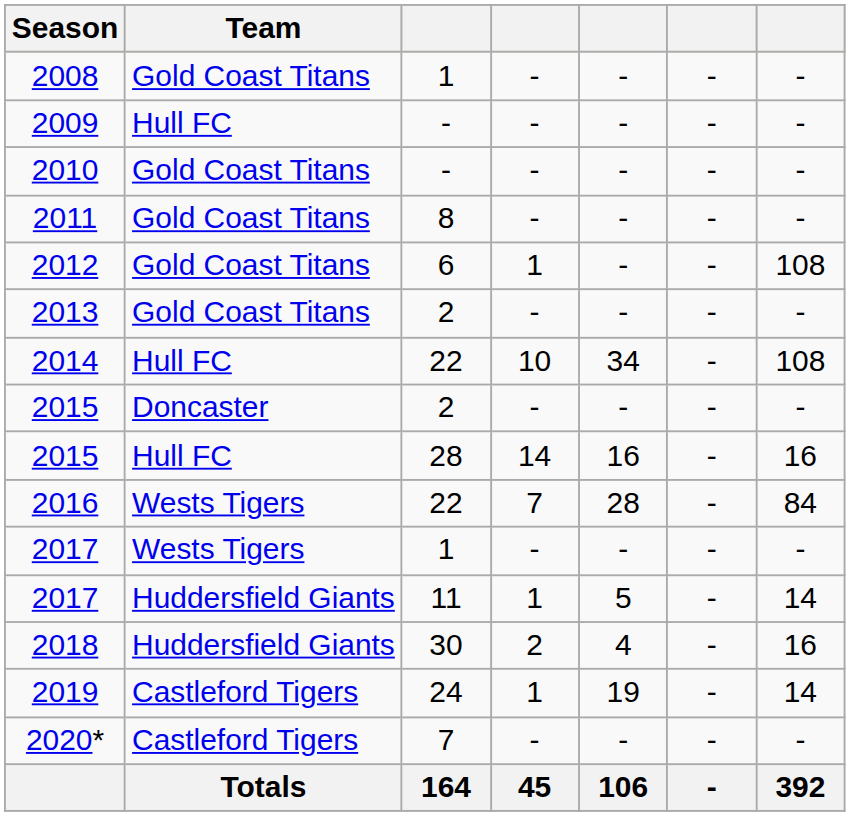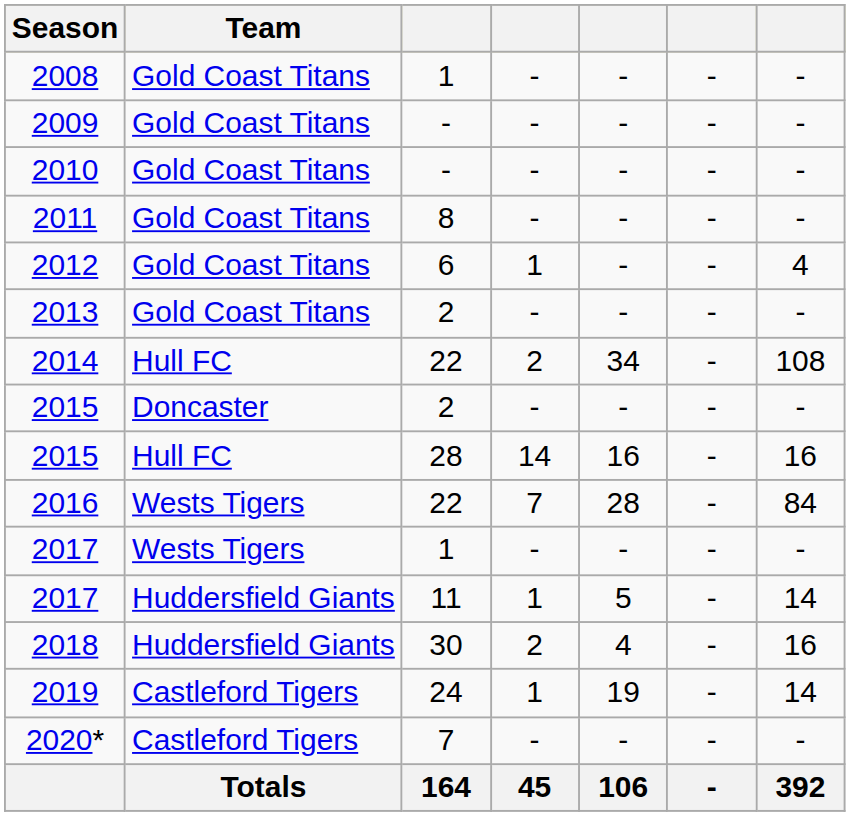 <table class="wikitable" style="text-align:center;">
 <tr style="background:#bdb76b;">
 <th>Season</th>
 <th>Team</th>
 <th style="width:40px;"></th>
 <th style="width:40px;"></th>
 <th style="width:40px;"></th>
 <th style="width:40px;"></th>
 <th style="width:40px;"></th>
 </tr>
 <tr>
 <td><a href='#'>2008</a></td>
 <td style="text-align:left;"><a href='#'>Gold Coast Titans</a></td>
 <td>1</td>
 <td>-</td>
 <td>-</td>
 <td>-</td>
 <td>-</td>
 </tr>
 <tr>
 <td><a href='#'>2009</a></td>
-<td style="text-align:left;"><a href='#'>Hull FC</a></td>
+<td style="text-align:left;"><a href='#'>Gold Coast Titans</a></td>
 <td>-</td>
 <td>-</td>
 <td>-</td>
 <td>-</td>
 <td>-</td>
 </tr>
 <tr>
 <td><a href='#'>2010</a></td>
 <td style="text-align:left;"><a href='#'>Gold Coast Titans</a></td>
 <td>-</td>
 <td>-</td>
 <td>-</td>
 <td>-</td>
 <td>-</td>
 </tr>
 <tr>
 <td><a href='#'>2011</a></td>
 <td style="text-align:left;"><a href='#'>Gold Coast Titans</a></td>
 <td>8</td>
 <td>-</td>
 <td>-</td>
 <td>-</td>
 <td>-</td>
 </tr>
 <tr>
 <td><a href='#'>2012</a></td>
 <td style="text-align:left;"><a href='#'>Gold Coast Titans</a></td>
 <td>6</td>
 <td>1</td>
 <td>-</td>
 <td>-</td>
-<td>108</td>
+<td>4</td>
 </tr>
 <tr>
 <td><a href='#'>2013</a></td>
 <td style="text-align:left;"><a href='#'>Gold Coast Titans</a></td>
 <td>2</td>
 <td>-</td>
 <td>-</td>
 <td>-</td>
 <td>-</td>
 </tr>
 <tr>
 <td><a href='#'>2014</a></td>
 <td style="text-align:left;"><a href='#'>Hull FC</a></td>
 <td>22</td>
-<td>10</td>
+<td>2</td>
 <td>34</td>
 <td>-</td>
 <td>108</td>
 </tr>
 <tr>
 <td><a href='#'>2015</a></td>
 <td style="text-align:left;"><a href='#'>Doncaster</a></td>
 <td>2</td>
 <td>-</td>
 <td>-</td>
 <td>-</td>
 <td>-</td>
 </tr>
 <tr>
 <td><a href='#'>2015</a></td>
 <td style="text-align:left;"><a href='#'>Hull FC</a></td>
 <td>28</td>
 <td>14</td>
 <td>16</td>
 <td>-</td>
 <td>16</td>
 </tr>
 <tr>
 <td><a href='#'>2016</a></td>
 <td style="text-align:left;"><a href='#'>Wests Tigers</a></td>
 <td>22</td>
 <td>7</td>
 <td>28</td>
 <td>-</td>
 <td>84</td>
 </tr>
 <tr>
 <td><a href='#'>2017</a></td>
 <td style="text-align:left;"><a href='#'>Wests Tigers</a></td>
 <td>1</td>
 <td>-</td>
 <td>-</td>
 <td>-</td>
 <td>-</td>
 </tr>
 <tr>
 <td><a href='#'>2017</a></td>
 <td style="text-align:left;"><a href='#'>Huddersfield Giants</a></td>
 <td>11</td>
 <td>1</td>
 <td>5</td>
 <td>-</td>
 <td>14</td>
 </tr>
 <tr>
 <td><a href='#'>2018</a></td>
 <td style="text-align:left;"><a href='#'>Huddersfield Giants</a></td>
 <td>30</td>
 <td>2</td>
 <td>4</td>
 <td>-</td>
 <td>16</td>
 </tr>
 <tr>
 <td><a href='#'>2019</a></td>
 <td style="text-align:left;"><a href='#'>Castleford Tigers</a></td>
 <td>24</td>
 <td>1</td>
 <td>19</td>
 <td>-</td>
 <td>14</td>
 </tr>
 <tr>
 <td><a href='#'>2020</a>*</td>
 <td style="text-align:left;"><a href='#'>Castleford Tigers</a></td>
 <td>7</td>
 <td>-</td>
 <td>-</td>
 <td>-</td>
 <td>-</td>
 </tr>
 <tr>
 <th></th>
 <th>Totals</th>
 <th>164</th>
 <th>45</th>
 <th>106</th>
 <th>-</th>
 <th>392</th>
 </tr>
 </table>
